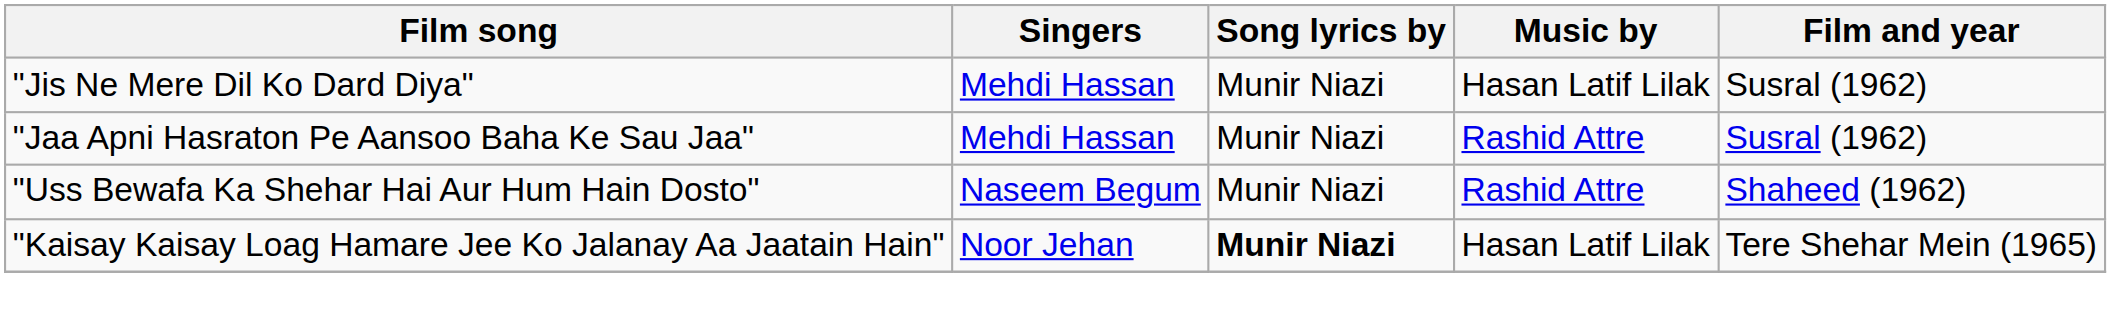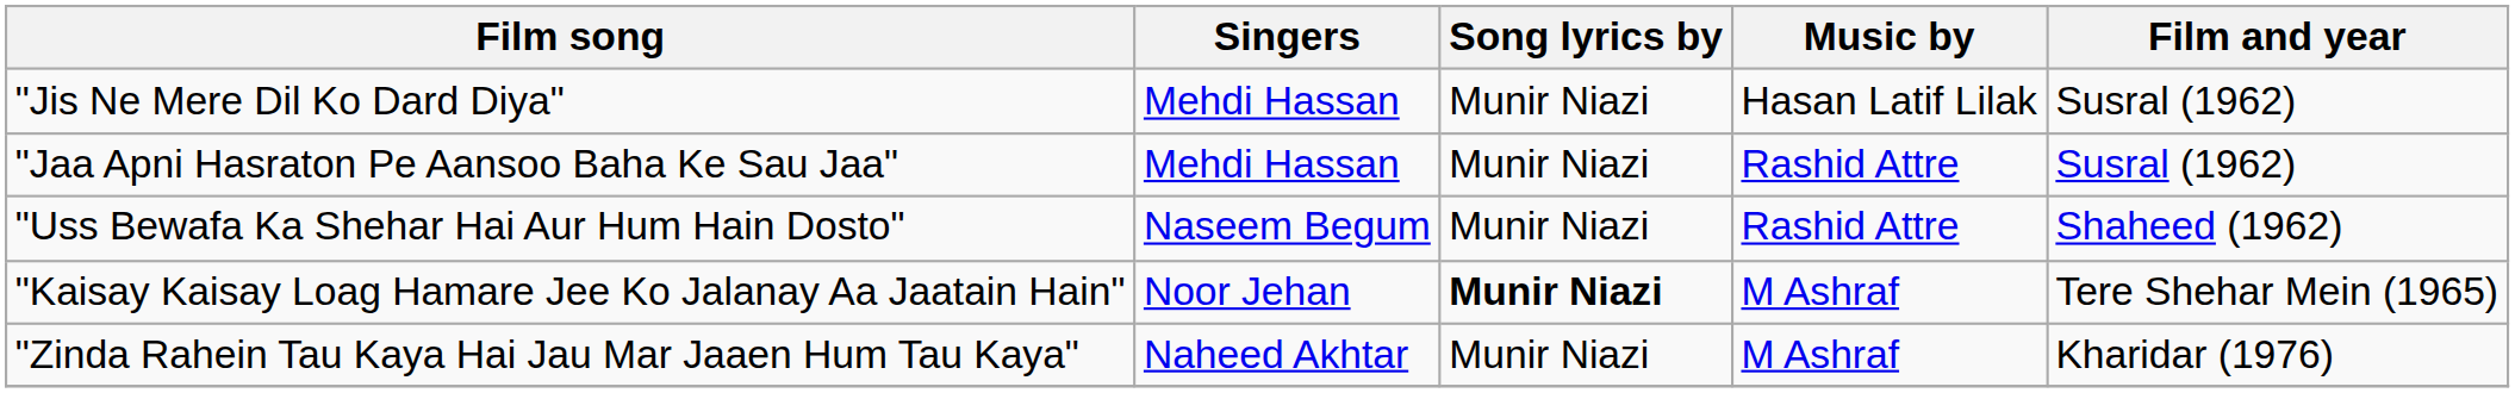 <table class="wikitable">
 <tr>
 <th>Film song</th>
 <th>Singers</th>
 <th>Song lyrics by</th>
 <th>Music by</th>
 <th>Film and year</th>
 </tr>
 <tr>
 <td>"Jis Ne Mere Dil Ko Dard Diya"</td>
 <td><a href='#'>Mehdi Hassan</a></td>
 <td>Munir Niazi</td>
 <td>Hasan Latif Lilak</td>
 <td>Susral (1962)</td>
 </tr>
 <tr>
 <td>"Jaa Apni Hasraton Pe Aansoo Baha Ke Sau Jaa"</td>
 <td><a href='#'>Mehdi Hassan</a></td>
 <td>Munir Niazi</td>
 <td><a href='#'>Rashid Attre</a></td>
 <td><a href='#'>Susral</a> (1962)</td>
 </tr>
 <tr>
 <td>"Uss Bewafa Ka Shehar Hai Aur Hum Hain Dosto"</td>
 <td><a href='#'>Naseem Begum</a></td>
 <td>Munir Niazi</td>
 <td><a href='#'>Rashid Attre</a></td>
 <td><a href='#'>Shaheed</a> (1962)</td>
 </tr>
 <tr>
 <td>"Kaisay Kaisay Loag Hamare Jee Ko Jalanay Aa Jaatain Hain"</td>
 <td><a href='#'>Noor Jehan</a></td>
 <td><strong>Munir Niazi</strong></td>
-<td>Hasan Latif Lilak</td>
+<td><a href='#'>M Ashraf</a></td>
 <td>Tere Shehar Mein (1965)</td>
+</tr>
+<tr>
+<td>"Zinda Rahein Tau Kaya Hai Jau Mar Jaaen Hum Tau Kaya"</td>
+<td><a href='#'>Naheed Akhtar</a></td>
+<td>Munir Niazi</td>
+<td><a href='#'>M Ashraf</a></td>
+<td>Kharidar (1976)</td>
 </tr>
 <tr>
 </tr>
 </table>
